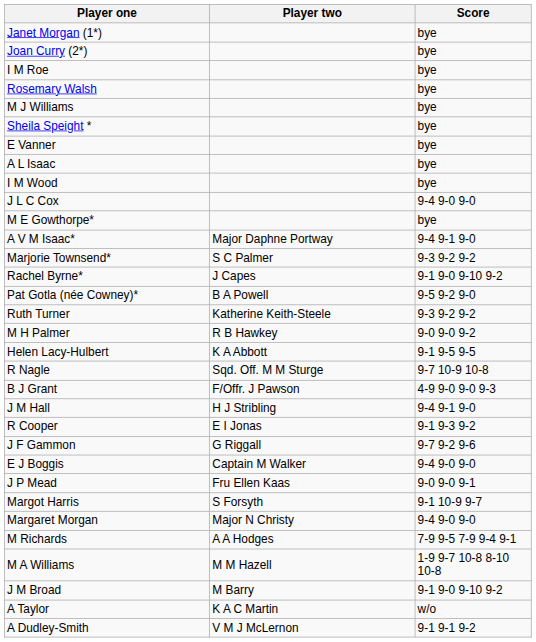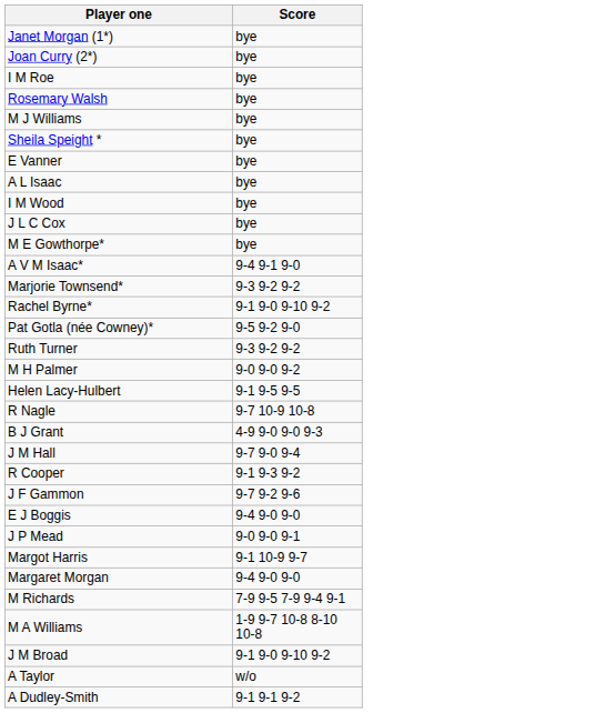 <table class="wikitable">
 <tr>
 <th width=270>Player one</th>
-<th width=270>Player two</th>
 <th width=150>Score</th>
 </tr>
 <tr>
 <td><a href='#'>Janet Morgan</a> (1*)</td>
-<td></td>
 <td>bye</td>
 </tr>
 <tr>
 <td><a href='#'>Joan Curry</a> (2*)</td>
-<td></td>
 <td>bye</td>
 </tr>
 <tr>
 <td> I M Roe</td>
-<td></td>
 <td>bye</td>
 </tr>
 <tr>
 <td> <a href='#'>Rosemary Walsh</a></td>
-<td></td>
 <td>bye</td>
 </tr>
 <tr>
 <td> M J Williams</td>
-<td></td>
 <td>bye</td>
 </tr>
 <tr>
 <td><a href='#'>Sheila Speight</a> *</td>
-<td></td>
 <td>bye</td>
 </tr>
 <tr>
 <td> E Vanner</td>
-<td></td>
 <td>bye</td>
 </tr>
 <tr>
 <td> A L Isaac</td>
-<td></td>
 <td>bye</td>
 </tr>
 <tr>
 <td> I M Wood</td>
-<td></td>
 <td>bye</td>
 </tr>
 <tr>
 <td> J L C Cox</td>
-<td></td>
-<td>9-4 9-0 9-0</td>
+<td>bye</td>
 </tr>
 <tr>
 <td> M E Gowthorpe*</td>
-<td></td>
 <td>bye</td>
 </tr>
 <tr>
 <td> A V M Isaac*</td>
-<td> Major Daphne Portway</td>
 <td>9-4 9-1 9-0</td>
 </tr>
 <tr>
 <td> Marjorie Townsend*</td>
-<td> S C Palmer</td>
 <td>9-3 9-2 9-2</td>
 </tr>
 <tr>
 <td> Rachel Byrne*</td>
-<td> J Capes</td>
 <td>9-1 9-0 9-10 9-2</td>
 </tr>
 <tr>
 <td> Pat Gotla (née Cowney)*</td>
-<td> B A Powell</td>
 <td>9-5 9-2 9-0</td>
 </tr>
 <tr>
 <td> Ruth Turner</td>
-<td> Katherine Keith-Steele</td>
 <td>9-3 9-2 9-2</td>
 </tr>
 <tr>
 <td> M H Palmer</td>
-<td> R B Hawkey</td>
 <td>9-0 9-0 9-2</td>
 </tr>
 <tr>
 <td> Helen Lacy-Hulbert</td>
-<td> K A Abbott</td>
 <td>9-1 9-5 9-5</td>
 </tr>
 <tr>
 <td> R Nagle</td>
-<td> Sqd. Off. M M Sturge</td>
 <td>9-7 10-9 10-8</td>
 </tr>
 <tr>
 <td> B J Grant</td>
-<td> F/Offr. J Pawson</td>
 <td>4-9 9-0 9-0 9-3</td>
 </tr>
 <tr>
 <td> J M Hall</td>
-<td> H J Stribling</td>
-<td>9-4 9-1 9-0</td>
+<td>9-7 9-0 9-4</td>
 </tr>
 <tr>
 <td> R Cooper</td>
-<td> E I Jonas</td>
 <td>9-1 9-3 9-2</td>
 </tr>
 <tr>
 <td> J F Gammon</td>
-<td> G Riggall</td>
 <td>9-7 9-2 9-6</td>
 </tr>
 <tr>
 <td> E J Boggis</td>
-<td> Captain M Walker</td>
 <td>9-4 9-0 9-0</td>
 </tr>
 <tr>
 <td> J P Mead</td>
-<td> Fru Ellen Kaas</td>
 <td>9-0 9-0 9-1</td>
 </tr>
 <tr>
 <td> Margot Harris</td>
-<td> S Forsyth</td>
 <td>9-1 10-9 9-7</td>
 </tr>
 <tr>
 <td> Margaret Morgan</td>
-<td> Major N Christy</td>
 <td>9-4 9-0 9-0</td>
 </tr>
 <tr>
 <td> M Richards</td>
-<td> A A Hodges</td>
 <td>7-9 9-5 7-9 9-4 9-1</td>
 </tr>
 <tr>
 <td> M A Williams</td>
-<td> M M Hazell</td>
 <td>1-9 9-7 10-8 8-10 10-8</td>
 </tr>
 <tr>
 <td> J M Broad</td>
-<td> M Barry</td>
 <td>9-1 9-0 9-10 9-2</td>
 </tr>
 <tr>
 <td> A Taylor</td>
-<td> K A C Martin</td>
 <td>w/o</td>
 </tr>
 <tr>
 <td> A Dudley-Smith</td>
-<td> V M J McLernon</td>
 <td>9-1 9-1 9-2</td>
 </tr>
 </table>
